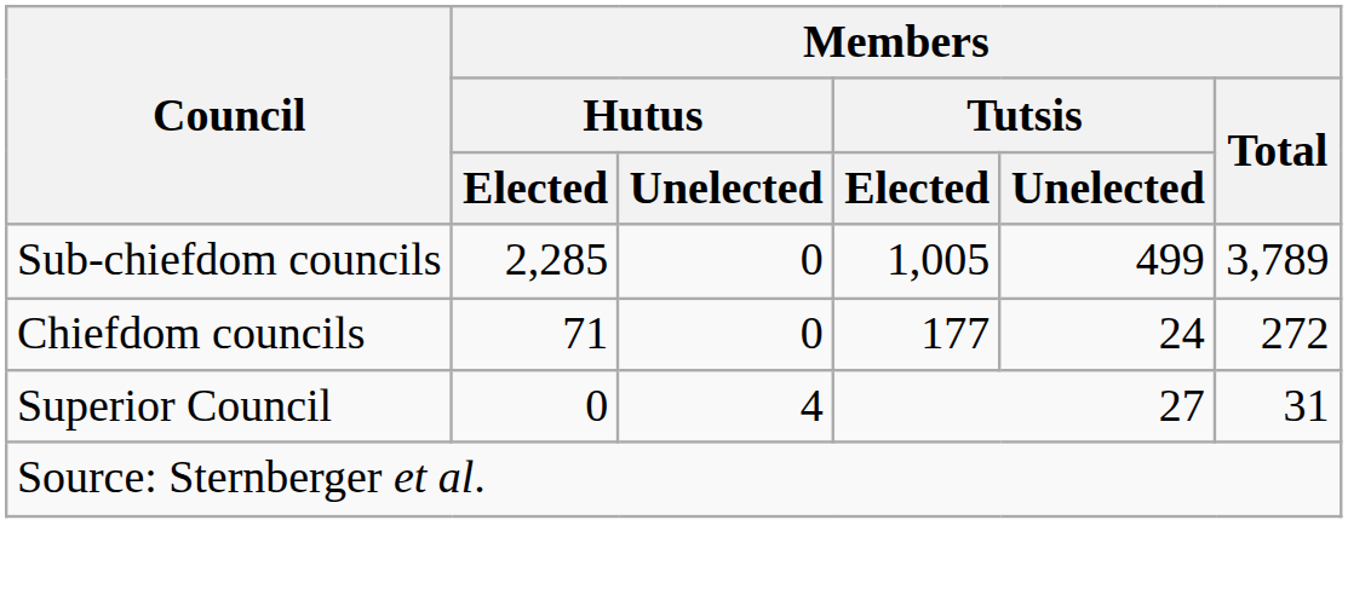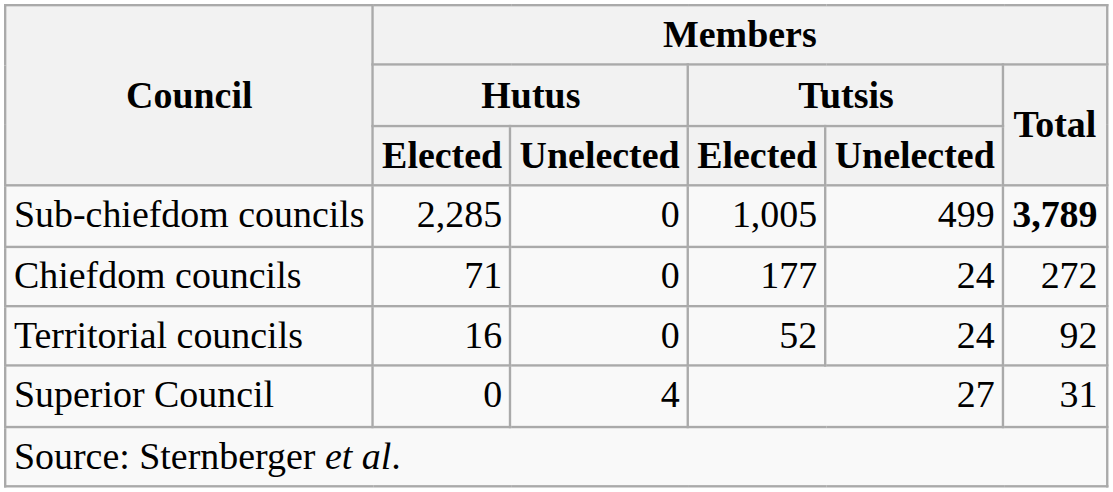 <table class=wikitable style=text-align:right>
 <tr>
 <th rowspan=3>Council</th>
 <th colspan=5>Members</th>
 </tr>
 <tr>
 <th colspan=2>Hutus</th>
 <th colspan=2>Tutsis</th>
 <th rowspan=2>Total</th>
 </tr>
 <tr>
 <th>Elected</th>
 <th>Unelected</th>
 <th>Elected</th>
 <th>Unelected</th>
 </tr>
 <tr>
 <td align=left>Sub-chiefdom councils</td>
 <td>2,285</td>
 <td>0</td>
 <td>1,005</td>
 <td>499</td>
-<td>3,789</td>
+<td><strong>3,789</strong></td>
 </tr>
 <tr>
 <td align=left>Chiefdom councils</td>
 <td>71</td>
 <td>0</td>
 <td>177</td>
 <td>24</td>
 <td>272</td>
+</tr>
+<tr>
+<td align=left>Territorial councils</td>
+<td>16</td>
+<td>0</td>
+<td>52</td>
+<td>24</td>
+<td>92</td>
 </tr>
 <tr>
 <td align=left>Superior Council</td>
 <td>0</td>
 <td>4</td>
 <td colspan=2>27</td>
 <td>31</td>
 </tr>
 <tr>
 <td align=left colspan=6>Source: Sternberger <em>et al</em>.</td>
 </tr>
 </table>
